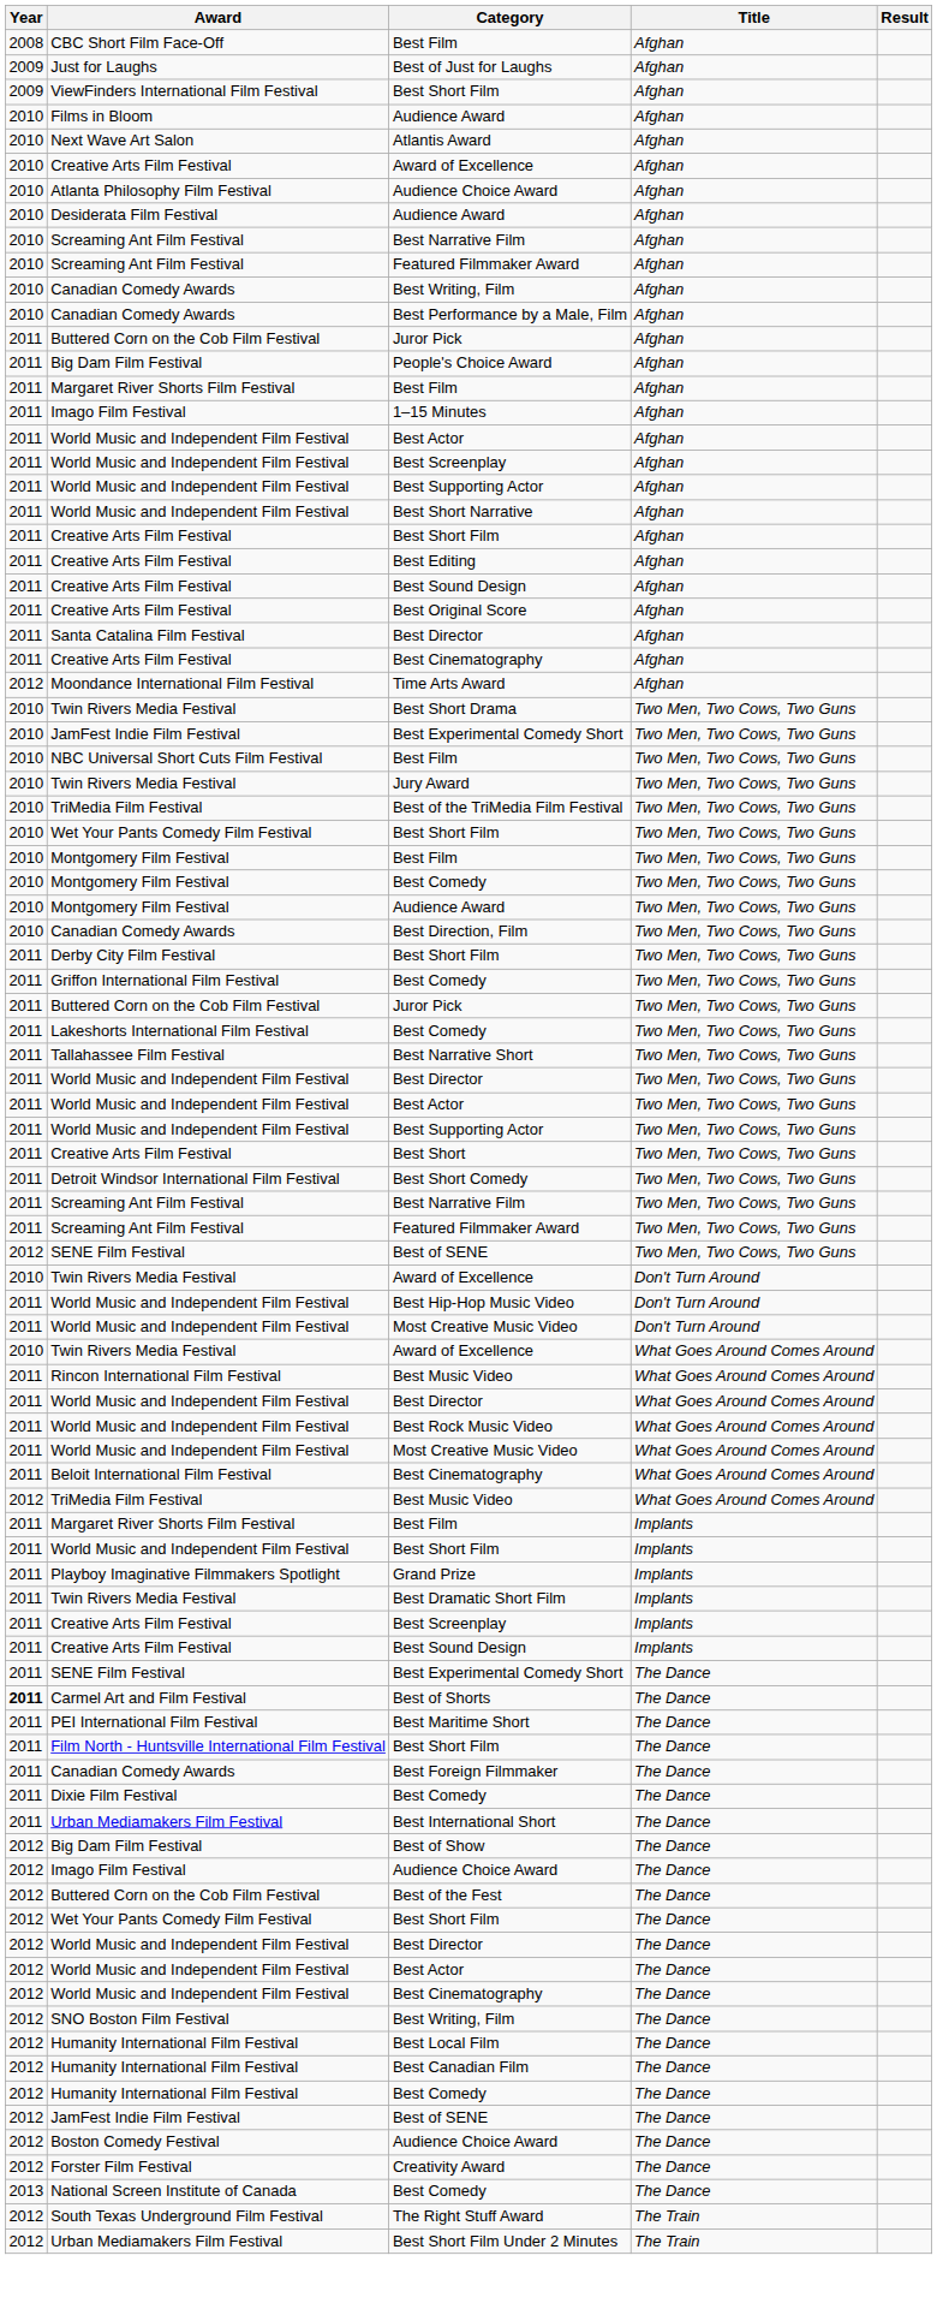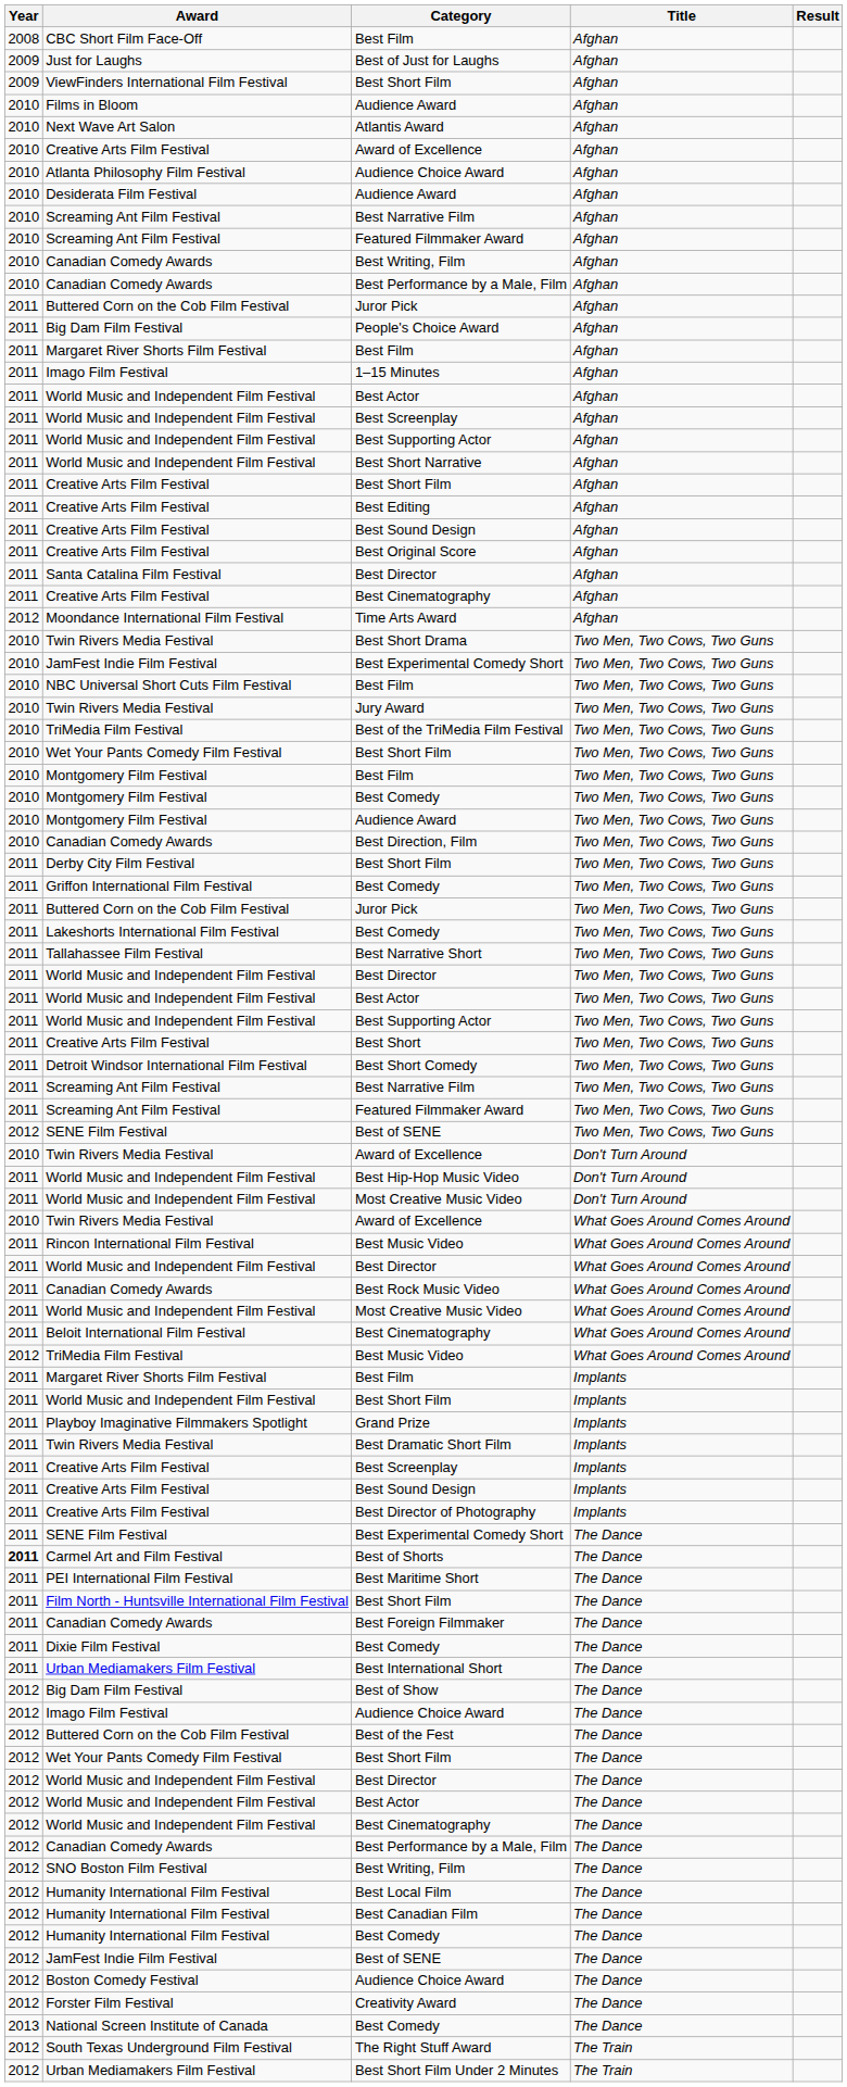 <table class="wikitable sortable">
 <tr>
 <th>Year</th>
 <th>Award</th>
 <th>Category</th>
 <th>Title</th>
 <th>Result</th>
 </tr>
 <tr>
 <td>2008</td>
 <td>CBC Short Film Face-Off</td>
 <td>Best Film</td>
 <td><em>Afghan</em></td>
 <td></td>
 </tr>
 <tr>
 <td>2009</td>
 <td>Just for Laughs</td>
 <td>Best of Just for Laughs</td>
 <td><em>Afghan</em></td>
 <td></td>
 </tr>
 <tr>
 <td>2009</td>
 <td>ViewFinders International Film Festival</td>
 <td>Best Short Film</td>
 <td><em>Afghan</em></td>
 <td></td>
 </tr>
 <tr>
 <td>2010</td>
 <td>Films in Bloom</td>
 <td>Audience Award</td>
 <td><em>Afghan</em></td>
 <td></td>
 </tr>
 <tr>
 <td>2010</td>
 <td>Next Wave Art Salon</td>
 <td>Atlantis Award</td>
 <td><em>Afghan</em></td>
 <td></td>
 </tr>
 <tr>
 <td>2010</td>
 <td>Creative Arts Film Festival</td>
 <td>Award of Excellence</td>
 <td><em>Afghan</em></td>
 <td></td>
 </tr>
 <tr>
 <td>2010</td>
 <td>Atlanta Philosophy Film Festival</td>
 <td>Audience Choice Award</td>
 <td><em>Afghan</em></td>
 <td></td>
 </tr>
 <tr>
 <td>2010</td>
 <td>Desiderata Film Festival</td>
 <td>Audience Award</td>
 <td><em>Afghan</em></td>
 <td></td>
 </tr>
 <tr>
 <td>2010</td>
 <td>Screaming Ant Film Festival</td>
 <td>Best Narrative Film</td>
 <td><em>Afghan</em></td>
 <td></td>
 </tr>
 <tr>
 <td>2010</td>
 <td>Screaming Ant Film Festival</td>
 <td>Featured Filmmaker Award</td>
 <td><em>Afghan</em></td>
 <td></td>
 </tr>
 <tr>
 <td>2010</td>
 <td>Canadian Comedy Awards</td>
 <td>Best Writing, Film</td>
 <td><em>Afghan</em></td>
 <td></td>
 </tr>
 <tr>
 <td>2010</td>
 <td>Canadian Comedy Awards</td>
 <td>Best Performance by a Male, Film</td>
 <td><em>Afghan</em></td>
 <td></td>
 </tr>
 <tr>
 <td>2011</td>
 <td>Buttered Corn on the Cob Film Festival</td>
 <td>Juror Pick</td>
 <td><em>Afghan</em></td>
 <td></td>
 </tr>
 <tr>
 <td>2011</td>
 <td>Big Dam Film Festival</td>
 <td>People's Choice Award</td>
 <td><em>Afghan</em></td>
 <td></td>
 </tr>
 <tr>
 <td>2011</td>
 <td>Margaret River Shorts Film Festival</td>
 <td>Best Film</td>
 <td><em>Afghan</em></td>
 <td></td>
 </tr>
 <tr>
 <td>2011</td>
 <td>Imago Film Festival</td>
 <td>1–15 Minutes</td>
 <td><em>Afghan</em></td>
 <td></td>
 </tr>
 <tr>
 <td>2011</td>
 <td>World Music and Independent Film Festival</td>
 <td>Best Actor</td>
 <td><em>Afghan</em></td>
 <td></td>
 </tr>
 <tr>
 <td>2011</td>
 <td>World Music and Independent Film Festival</td>
 <td>Best Screenplay</td>
 <td><em>Afghan</em></td>
 <td></td>
 </tr>
 <tr>
 <td>2011</td>
 <td>World Music and Independent Film Festival</td>
 <td>Best Supporting Actor</td>
 <td><em>Afghan</em></td>
 <td></td>
 </tr>
 <tr>
 <td>2011</td>
 <td>World Music and Independent Film Festival</td>
 <td>Best Short Narrative</td>
 <td><em>Afghan</em></td>
 <td></td>
 </tr>
 <tr>
 <td>2011</td>
 <td>Creative Arts Film Festival</td>
 <td>Best Short Film</td>
 <td><em>Afghan</em></td>
 <td></td>
 </tr>
 <tr>
 <td>2011</td>
 <td>Creative Arts Film Festival</td>
 <td>Best Editing</td>
 <td><em>Afghan</em></td>
 <td></td>
 </tr>
 <tr>
 <td>2011</td>
 <td>Creative Arts Film Festival</td>
 <td>Best Sound Design</td>
 <td><em>Afghan</em></td>
 <td></td>
 </tr>
 <tr>
 <td>2011</td>
 <td>Creative Arts Film Festival</td>
 <td>Best Original Score</td>
 <td><em>Afghan</em></td>
 <td></td>
 </tr>
 <tr>
 <td>2011</td>
 <td>Santa Catalina Film Festival</td>
 <td>Best Director</td>
 <td><em>Afghan</em></td>
 <td></td>
 </tr>
 <tr>
 <td>2011</td>
 <td>Creative Arts Film Festival</td>
 <td>Best Cinematography</td>
 <td><em>Afghan</em></td>
 <td></td>
 </tr>
 <tr>
 <td>2012</td>
 <td>Moondance International Film Festival</td>
 <td>Time Arts Award</td>
 <td><em>Afghan</em></td>
 <td></td>
 </tr>
 <tr>
 <td>2010</td>
 <td>Twin Rivers Media Festival</td>
 <td>Best Short Drama</td>
 <td><em>Two Men, Two Cows, Two Guns</em></td>
 <td></td>
 </tr>
 <tr>
 <td>2010</td>
 <td>JamFest Indie Film Festival</td>
 <td>Best Experimental Comedy Short</td>
 <td><em>Two Men, Two Cows, Two Guns</em></td>
 <td></td>
 </tr>
 <tr>
 <td>2010</td>
 <td>NBC Universal Short Cuts Film Festival</td>
 <td>Best Film</td>
 <td><em>Two Men, Two Cows, Two Guns</em></td>
 <td></td>
 </tr>
 <tr>
 <td>2010</td>
 <td>Twin Rivers Media Festival</td>
 <td>Jury Award</td>
 <td><em>Two Men, Two Cows, Two Guns</em></td>
 <td></td>
 </tr>
 <tr>
 <td>2010</td>
 <td>TriMedia Film Festival</td>
 <td>Best of the TriMedia Film Festival</td>
 <td><em>Two Men, Two Cows, Two Guns</em></td>
 <td></td>
 </tr>
 <tr>
 <td>2010</td>
 <td>Wet Your Pants Comedy Film Festival</td>
 <td>Best Short Film</td>
 <td><em>Two Men, Two Cows, Two Guns</em></td>
 <td></td>
 </tr>
 <tr>
 <td>2010</td>
 <td>Montgomery Film Festival</td>
 <td>Best Film</td>
 <td><em>Two Men, Two Cows, Two Guns</em></td>
 <td></td>
 </tr>
 <tr>
 <td>2010</td>
 <td>Montgomery Film Festival</td>
 <td>Best Comedy</td>
 <td><em>Two Men, Two Cows, Two Guns</em></td>
 <td></td>
 </tr>
 <tr>
 <td>2010</td>
 <td>Montgomery Film Festival</td>
 <td>Audience Award</td>
 <td><em>Two Men, Two Cows, Two Guns</em></td>
 <td></td>
 </tr>
 <tr>
 <td>2010</td>
 <td>Canadian Comedy Awards</td>
 <td>Best Direction, Film</td>
 <td><em>Two Men, Two Cows, Two Guns</em></td>
 <td></td>
 </tr>
 <tr>
 <td>2011</td>
 <td>Derby City Film Festival</td>
 <td>Best Short Film</td>
 <td><em>Two Men, Two Cows, Two Guns</em></td>
 <td></td>
 </tr>
 <tr>
 <td>2011</td>
 <td>Griffon International Film Festival</td>
 <td>Best Comedy</td>
 <td><em>Two Men, Two Cows, Two Guns</em></td>
 <td></td>
 </tr>
 <tr>
 <td>2011</td>
 <td>Buttered Corn on the Cob Film Festival</td>
 <td>Juror Pick</td>
 <td><em>Two Men, Two Cows, Two Guns</em></td>
 <td></td>
 </tr>
 <tr>
 <td>2011</td>
 <td>Lakeshorts International Film Festival</td>
 <td>Best Comedy</td>
 <td><em>Two Men, Two Cows, Two Guns</em></td>
 <td></td>
 </tr>
 <tr>
 <td>2011</td>
 <td>Tallahassee Film Festival</td>
 <td>Best Narrative Short</td>
 <td><em>Two Men, Two Cows, Two Guns</em></td>
 <td></td>
 </tr>
 <tr>
 <td>2011</td>
 <td>World Music and Independent Film Festival</td>
 <td>Best Director</td>
 <td><em>Two Men, Two Cows, Two Guns</em></td>
 <td></td>
 </tr>
 <tr>
 <td>2011</td>
 <td>World Music and Independent Film Festival</td>
 <td>Best Actor</td>
 <td><em>Two Men, Two Cows, Two Guns</em></td>
 <td></td>
 </tr>
 <tr>
 <td>2011</td>
 <td>World Music and Independent Film Festival</td>
 <td>Best Supporting Actor</td>
 <td><em>Two Men, Two Cows, Two Guns</em></td>
 <td></td>
 </tr>
 <tr>
 <td>2011</td>
 <td>Creative Arts Film Festival</td>
 <td>Best Short</td>
 <td><em>Two Men, Two Cows, Two Guns</em></td>
 <td></td>
 </tr>
 <tr>
 <td>2011</td>
 <td>Detroit Windsor International Film Festival</td>
 <td>Best Short Comedy</td>
 <td><em>Two Men, Two Cows, Two Guns</em></td>
 <td></td>
 </tr>
 <tr>
 <td>2011</td>
 <td>Screaming Ant Film Festival</td>
 <td>Best Narrative Film</td>
 <td><em>Two Men, Two Cows, Two Guns</em></td>
 <td></td>
 </tr>
 <tr>
 <td>2011</td>
 <td>Screaming Ant Film Festival</td>
 <td>Featured Filmmaker Award</td>
 <td><em>Two Men, Two Cows, Two Guns</em></td>
 <td></td>
 </tr>
 <tr>
 <td>2012</td>
 <td>SENE Film Festival</td>
 <td>Best of SENE</td>
 <td><em>Two Men, Two Cows, Two Guns</em></td>
 <td></td>
 </tr>
 <tr>
 <td>2010</td>
 <td>Twin Rivers Media Festival</td>
 <td>Award of Excellence</td>
 <td><em>Don't Turn Around</em></td>
 <td></td>
 </tr>
 <tr>
 <td>2011</td>
 <td>World Music and Independent Film Festival</td>
 <td>Best Hip-Hop Music Video</td>
 <td><em>Don't Turn Around</em></td>
 <td></td>
 </tr>
 <tr>
 <td>2011</td>
 <td>World Music and Independent Film Festival</td>
 <td>Most Creative Music Video</td>
 <td><em>Don't Turn Around</em></td>
 <td></td>
 </tr>
 <tr>
 <td>2010</td>
 <td>Twin Rivers Media Festival</td>
 <td>Award of Excellence</td>
 <td><em>What Goes Around Comes Around</em></td>
 <td></td>
 </tr>
 <tr>
 <td>2011</td>
 <td>Rincon International Film Festival</td>
 <td>Best Music Video</td>
 <td><em>What Goes Around Comes Around</em></td>
 <td></td>
 </tr>
 <tr>
 <td>2011</td>
 <td>World Music and Independent Film Festival</td>
 <td>Best Director</td>
 <td><em>What Goes Around Comes Around</em></td>
 <td></td>
 </tr>
 <tr>
 <td>2011</td>
-<td>World Music and Independent Film Festival</td>
+<td>Canadian Comedy Awards</td>
 <td>Best Rock Music Video</td>
 <td><em>What Goes Around Comes Around</em></td>
 <td></td>
 </tr>
 <tr>
 <td>2011</td>
 <td>World Music and Independent Film Festival</td>
 <td>Most Creative Music Video</td>
 <td><em>What Goes Around Comes Around</em></td>
 <td></td>
 </tr>
 <tr>
 <td>2011</td>
 <td>Beloit International Film Festival</td>
 <td>Best Cinematography</td>
 <td><em>What Goes Around Comes Around</em></td>
 <td></td>
 </tr>
 <tr>
 <td>2012</td>
 <td>TriMedia Film Festival</td>
 <td>Best Music Video</td>
 <td><em>What Goes Around Comes Around</em></td>
 <td></td>
 </tr>
 <tr>
 <td>2011</td>
 <td>Margaret River Shorts Film Festival</td>
 <td>Best Film</td>
 <td><em>Implants</em></td>
 <td></td>
 </tr>
 <tr>
 <td>2011</td>
 <td>World Music and Independent Film Festival</td>
 <td>Best Short Film</td>
 <td><em>Implants</em></td>
 <td></td>
 </tr>
 <tr>
 <td>2011</td>
 <td>Playboy Imaginative Filmmakers Spotlight</td>
 <td>Grand Prize</td>
 <td><em>Implants</em></td>
 <td></td>
 </tr>
 <tr>
 <td>2011</td>
 <td>Twin Rivers Media Festival</td>
 <td>Best Dramatic Short Film</td>
 <td><em>Implants</em></td>
 <td></td>
 </tr>
 <tr>
 <td>2011</td>
 <td>Creative Arts Film Festival</td>
 <td>Best Screenplay</td>
 <td><em>Implants</em></td>
 <td></td>
 </tr>
 <tr>
 <td>2011</td>
 <td>Creative Arts Film Festival</td>
 <td>Best Sound Design</td>
+<td><em>Implants</em></td>
+<td></td>
+</tr>
+<tr>
+<td>2011</td>
+<td>Creative Arts Film Festival</td>
+<td>Best Director of Photography</td>
 <td><em>Implants</em></td>
 <td></td>
 </tr>
 <tr>
 <td>2011</td>
 <td>SENE Film Festival</td>
 <td>Best Experimental Comedy Short</td>
 <td><em>The Dance</em></td>
 <td></td>
 </tr>
 <tr>
 <td><strong>2011</strong></td>
 <td>Carmel Art and Film Festival</td>
 <td>Best of Shorts</td>
 <td><em>The Dance</em></td>
 <td></td>
 </tr>
 <tr>
 <td>2011</td>
 <td>PEI International Film Festival</td>
 <td>Best Maritime Short</td>
 <td><em>The Dance</em></td>
 <td></td>
 </tr>
 <tr>
 <td>2011</td>
 <td><a href='#'>Film North - Huntsville International Film Festival</a></td>
 <td>Best Short Film</td>
 <td><em>The Dance</em></td>
 <td></td>
 </tr>
 <tr>
 <td>2011</td>
 <td>Canadian Comedy Awards</td>
 <td>Best Foreign Filmmaker</td>
 <td><em>The Dance</em></td>
 <td></td>
 </tr>
 <tr>
 <td>2011</td>
 <td>Dixie Film Festival</td>
 <td>Best Comedy</td>
 <td><em>The Dance</em></td>
 <td></td>
 </tr>
 <tr>
 <td>2011</td>
 <td><a href='#'>Urban Mediamakers Film Festival</a></td>
 <td>Best International Short</td>
 <td><em>The Dance</em></td>
 <td></td>
 </tr>
 <tr>
 <td>2012</td>
 <td>Big Dam Film Festival</td>
 <td>Best of Show</td>
 <td><em>The Dance</em></td>
 <td></td>
 </tr>
 <tr>
 <td>2012</td>
 <td>Imago Film Festival</td>
 <td>Audience Choice Award</td>
 <td><em>The Dance</em></td>
 <td></td>
 </tr>
 <tr>
 <td>2012</td>
 <td>Buttered Corn on the Cob Film Festival</td>
 <td>Best of the Fest</td>
 <td><em>The Dance</em></td>
 <td></td>
 </tr>
 <tr>
 <td>2012</td>
 <td>Wet Your Pants Comedy Film Festival</td>
 <td>Best Short Film</td>
 <td><em>The Dance</em></td>
 <td></td>
 </tr>
 <tr>
 <td>2012</td>
 <td>World Music and Independent Film Festival</td>
 <td>Best Director</td>
 <td><em>The Dance</em></td>
 <td></td>
 </tr>
 <tr>
 <td>2012</td>
 <td>World Music and Independent Film Festival</td>
 <td>Best Actor</td>
 <td><em>The Dance</em></td>
 <td></td>
 </tr>
 <tr>
 <td>2012</td>
 <td>World Music and Independent Film Festival</td>
 <td>Best Cinematography</td>
 <td><em>The Dance</em></td>
 <td></td>
 </tr>
 <tr>
 <td>2012</td>
+<td>Canadian Comedy Awards</td>
+<td>Best Performance by a Male, Film</td>
+<td><em>The Dance</em></td>
+<td></td>
+</tr>
+<tr>
+<td>2012</td>
 <td>SNO Boston Film Festival</td>
 <td>Best Writing, Film</td>
 <td><em>The Dance</em></td>
 <td></td>
 </tr>
 <tr>
 <td>2012</td>
 <td>Humanity International Film Festival</td>
 <td>Best Local Film</td>
 <td><em>The Dance</em></td>
 <td></td>
 </tr>
 <tr>
 <td>2012</td>
 <td>Humanity International Film Festival</td>
 <td>Best Canadian Film</td>
 <td><em>The Dance</em></td>
 <td></td>
 </tr>
 <tr>
 <td>2012</td>
 <td>Humanity International Film Festival</td>
 <td>Best Comedy</td>
 <td><em>The Dance</em></td>
 <td></td>
 </tr>
 <tr>
 <td>2012</td>
 <td>JamFest Indie Film Festival</td>
 <td>Best of SENE</td>
 <td><em>The Dance</em></td>
 <td></td>
 </tr>
 <tr>
 <td>2012</td>
 <td>Boston Comedy Festival</td>
 <td>Audience Choice Award</td>
 <td><em>The Dance</em></td>
 <td></td>
 </tr>
 <tr>
 <td>2012</td>
 <td>Forster Film Festival</td>
 <td>Creativity Award</td>
 <td><em>The Dance</em></td>
 <td></td>
 </tr>
 <tr>
 <td>2013</td>
 <td>National Screen Institute of Canada</td>
 <td>Best Comedy</td>
 <td><em>The Dance</em></td>
 <td></td>
 </tr>
 <tr>
 <td>2012</td>
 <td>South Texas Underground Film Festival</td>
 <td>The Right Stuff Award</td>
 <td><em>The Train</em></td>
 <td></td>
 </tr>
 <tr>
 <td>2012</td>
 <td>Urban Mediamakers Film Festival</td>
 <td>Best Short Film Under 2 Minutes</td>
 <td><em>The Train</em></td>
 <td></td>
 </tr>
 </table>
